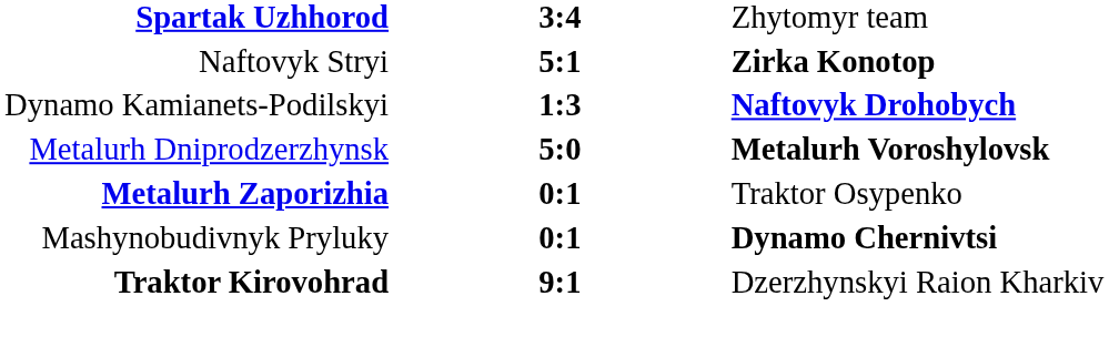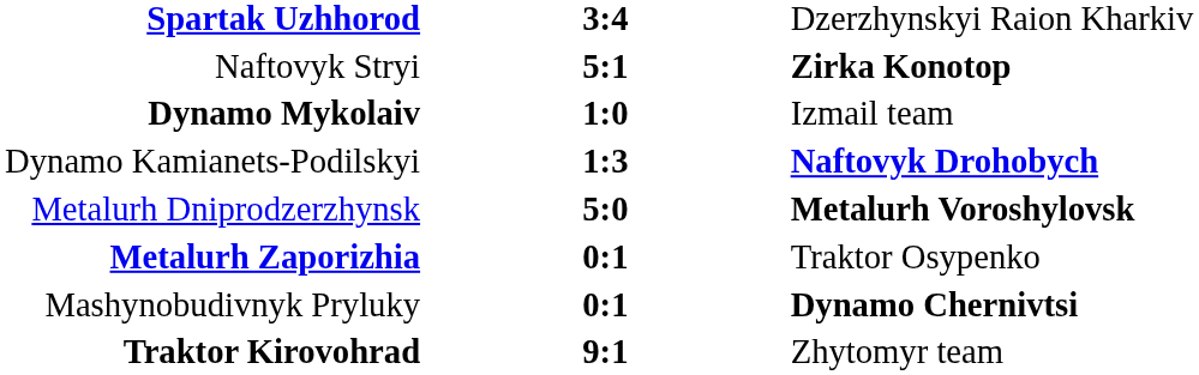 <table width=100% cellspacing=1>
 <tr>
 <th width=20%></th>
 <th width=12%></th>
 <th width=20%></th>
 <th></th>
 </tr>
 <tr style=font-size:90%>
 <td align=right><strong><a href='#'>Spartak Uzhhorod</a></strong></td>
 <td align=center><strong>3:4</strong></td>
-<td>Zhytomyr team</td>
+<td>Dzerzhynskyi Raion Kharkiv</td>
 <td align=center></td>
 </tr>
 <tr style=font-size:90%>
 <td align=right>Naftovyk Stryi</td>
 <td align=center><strong>5:1</strong></td>
 <td><strong>Zirka Konotop</strong></td>
+<td align=center></td>
+</tr>
+<tr style=font-size:90%>
+<td align=right><strong>Dynamo Mykolaiv</strong></td>
+<td align=center><strong>1:0</strong></td>
+<td>Izmail team</td>
 <td align=center></td>
 </tr>
 <tr style=font-size:90%>
 <td align=right>Dynamo Kamianets-Podilskyi</td>
 <td align=center><strong>1:3</strong></td>
 <td><strong><a href='#'>Naftovyk Drohobych</a></strong></td>
 <td align=center></td>
 </tr>
 <tr style=font-size:90%>
 <td align=right><a href='#'>Metalurh Dniprodzerzhynsk</a></td>
 <td align=center><strong>5:0</strong></td>
 <td><strong>Metalurh Voroshylovsk</strong></td>
 <td align=center></td>
 </tr>
 <tr style=font-size:90%>
 <td align=right><strong><a href='#'>Metalurh Zaporizhia</a></strong></td>
 <td align=center><strong>0:1</strong></td>
 <td>Traktor Osypenko</td>
 <td align=center></td>
 </tr>
 <tr style=font-size:90%>
 <td align=right>Mashynobudivnyk Pryluky</td>
 <td align=center><strong>0:1</strong></td>
 <td><strong>Dynamo Chernivtsi</strong></td>
 <td align=center></td>
 </tr>
 <tr style=font-size:90%>
 <td align=right><strong>Traktor Kirovohrad</strong></td>
 <td align=center><strong>9:1</strong></td>
-<td>Dzerzhynskyi Raion Kharkiv</td>
+<td>Zhytomyr team</td>
 <td align=center></td>
 </tr>
 </table>
